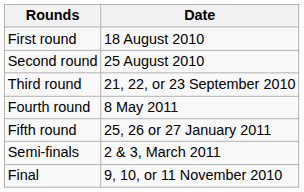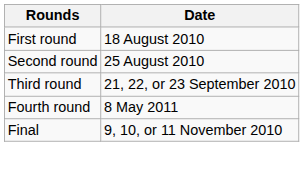 <table class="wikitable">
 <tr>
 <th>Rounds</th>
 <th>Date</th>
 </tr>
 <tr>
 <td>First round</td>
 <td>18 August 2010</td>
 </tr>
 <tr>
 <td>Second round</td>
 <td>25 August 2010</td>
 </tr>
 <tr>
 <td>Third round</td>
 <td>21, 22, or 23 September 2010</td>
 </tr>
 <tr>
 <td>Fourth round</td>
 <td>8 May 2011</td>
 </tr>
 <tr>
-<td>Fifth round</td>
-<td>25, 26 or 27 January 2011</td>
-</tr>
-<tr>
-<td>Semi-finals</td>
-<td>2 &  3, March 2011</td>
-</tr>
-<tr>
 <td>Final</td>
 <td>9, 10, or 11 November 2010</td>
 </tr>
 </table>
